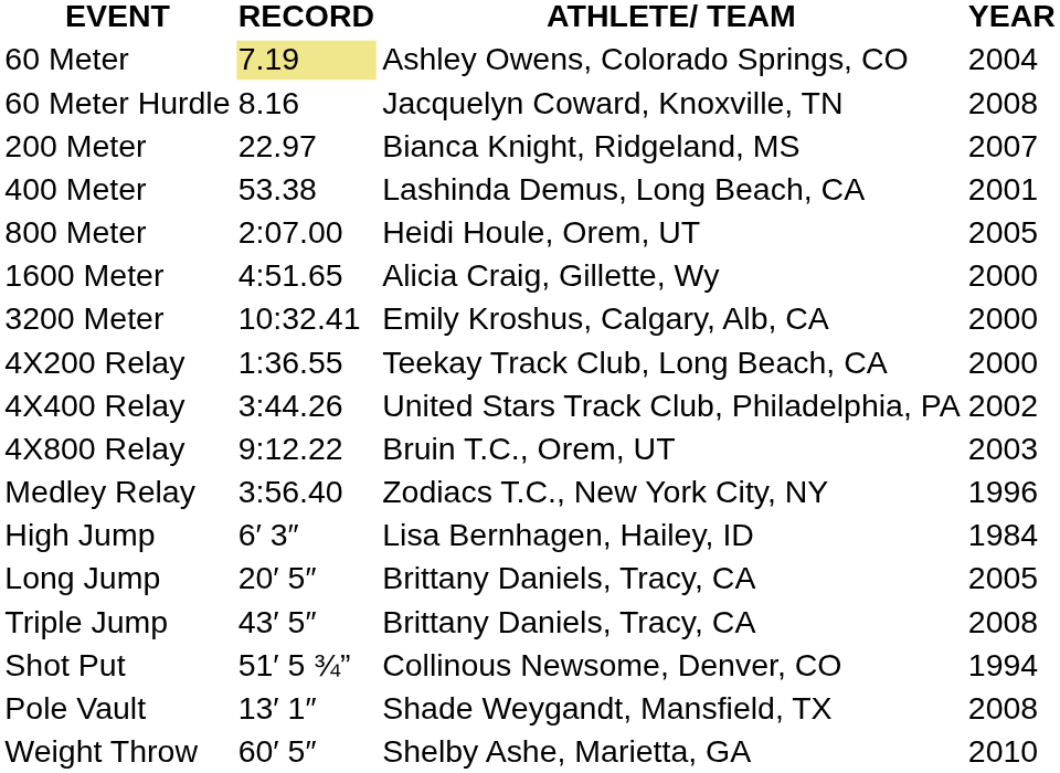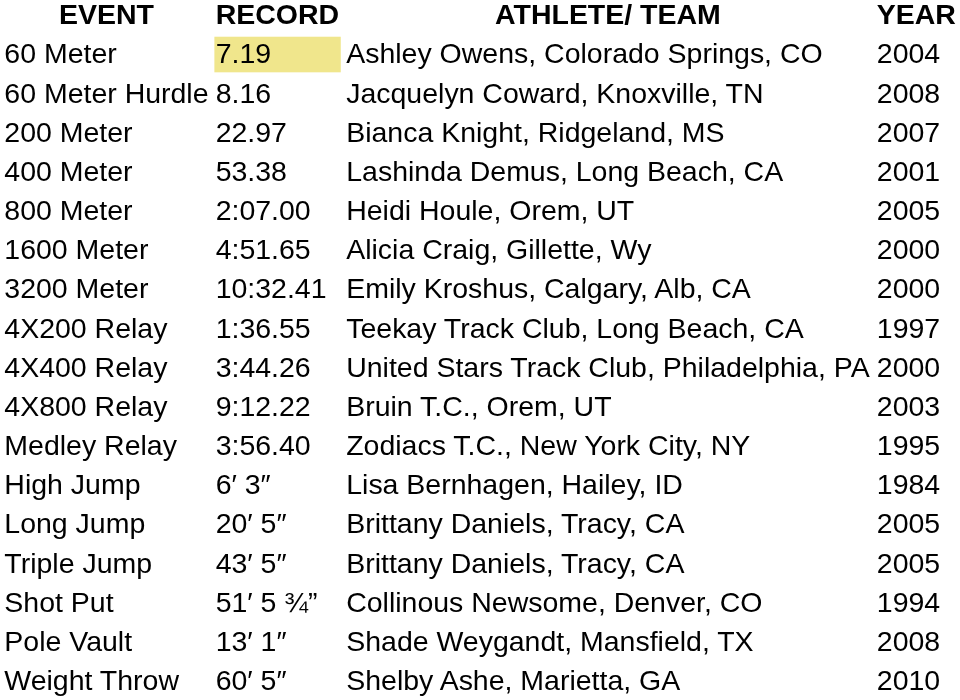 <table>
 <tr>
 <th><strong>EVENT</strong></th>
 <th><strong>RECORD</strong></th>
 <th><strong>ATHLETE/ TEAM</strong></th>
 <th><strong>YEAR</strong></th>
 </tr>
 <tr>
 <td>60 Meter</td>
 <td style="background: khaki;">7.19</td>
 <td>Ashley Owens, Colorado Springs, CO</td>
 <td>2004</td>
 </tr>
 <tr>
 <td>60 Meter Hurdle</td>
 <td>8.16</td>
 <td>Jacquelyn Coward, Knoxville, TN</td>
 <td>2008</td>
 </tr>
 <tr>
 <td>200 Meter</td>
 <td>22.97</td>
 <td>Bianca Knight, Ridgeland, MS</td>
 <td>2007</td>
 </tr>
 <tr>
 <td>400 Meter</td>
 <td>53.38</td>
 <td>Lashinda Demus, Long Beach, CA</td>
 <td>2001</td>
 </tr>
 <tr>
 <td>800 Meter</td>
 <td>2:07.00</td>
 <td>Heidi Houle, Orem, UT</td>
 <td>2005</td>
 </tr>
 <tr>
 <td>1600 Meter</td>
 <td>4:51.65</td>
 <td>Alicia Craig, Gillette, Wy</td>
 <td>2000</td>
 </tr>
 <tr>
 <td>3200 Meter</td>
 <td>10:32.41</td>
 <td>Emily Kroshus, Calgary, Alb, CA</td>
 <td>2000</td>
 </tr>
 <tr>
 <td>4X200 Relay</td>
 <td>1:36.55</td>
 <td>Teekay Track Club, Long Beach, CA</td>
-<td>2000</td>
+<td>1997</td>
 </tr>
 <tr>
 <td>4X400 Relay</td>
 <td>3:44.26</td>
 <td>United Stars Track Club, Philadelphia, PA</td>
-<td>2002</td>
+<td>2000</td>
 </tr>
 <tr>
 <td>4X800 Relay</td>
 <td>9:12.22</td>
 <td>Bruin T.C., Orem, UT</td>
 <td>2003</td>
 </tr>
 <tr>
 <td>Medley Relay</td>
 <td>3:56.40</td>
 <td>Zodiacs T.C., New York City, NY</td>
-<td>1996</td>
+<td>1995</td>
 </tr>
 <tr>
 <td>High Jump</td>
 <td>6′ 3″</td>
 <td>Lisa Bernhagen, Hailey, ID</td>
 <td>1984</td>
 </tr>
 <tr>
 <td>Long Jump</td>
 <td>20′ 5″</td>
 <td>Brittany Daniels, Tracy, CA</td>
 <td>2005</td>
 </tr>
 <tr>
 <td>Triple Jump</td>
 <td>43′ 5″</td>
 <td>Brittany Daniels, Tracy, CA</td>
-<td>2008</td>
+<td>2005</td>
 </tr>
 <tr>
 <td>Shot Put</td>
 <td>51′ 5 ¾”</td>
 <td>Collinous Newsome, Denver, CO</td>
 <td>1994</td>
 </tr>
 <tr>
 <td>Pole Vault</td>
 <td>13′ 1″</td>
 <td>Shade Weygandt, Mansfield, TX</td>
 <td>2008</td>
 </tr>
 <tr>
 <td>Weight Throw</td>
 <td>60′ 5″</td>
 <td>Shelby Ashe, Marietta, GA</td>
 <td>2010</td>
 </tr>
 </table>
